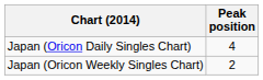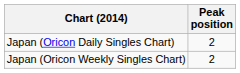 <table class="wikitable sortable" border="1">
 <tr>
 <th>Chart (2014)</th>
 <th>Peak<br>position</th>
 </tr>
 <tr>
 <td>Japan (<a href='#'>Oricon</a> Daily Singles Chart)</td>
-<td style="text-align:center;">4</td>
+<td style="text-align:center;">2</td>
 </tr>
 <tr>
 <td>Japan (Oricon Weekly Singles Chart)</td>
 <td style="text-align:center;">2</td>
 </tr>
 </table>
